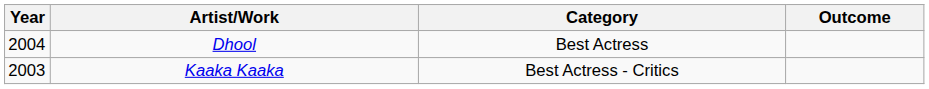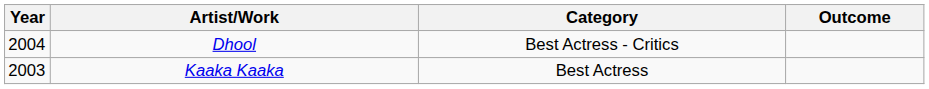 <table class="wikitable" style="width:70%;">
 <tr>
 <th width=5%>Year</th>
 <th style="width:40%;">Artist/Work</th>
 <th style="width:40%;">Category</th>
 <th style="width:15%;">Outcome</th>
 </tr>
 <tr>
 <td style="text-align:left;">2004</td>
 <td style="text-align:center;"><em><a href='#'>Dhool</a></em></td>
-<td style="text-align:center;">Best Actress</td>
+<td style="text-align:center;">Best Actress - Critics</td>
 <td></td>
 </tr>
 <tr>
 <td style="text-align:left;">2003</td>
 <td style="text-align:center;"><em><a href='#'>Kaaka Kaaka</a></em></td>
-<td style="text-align:center;">Best Actress - Critics</td>
+<td style="text-align:center;">Best Actress</td>
 <td></td>
 </tr>
 </table>
